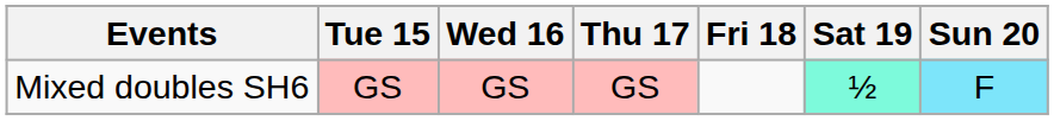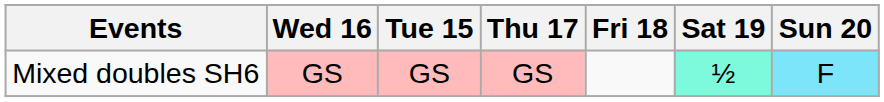 <table class="wikitable" style="margin:0.5em auto; font-size:90%; text-align:center">
 <tr>
 <th>Events</th>
+<th>Wed 16</th>
 <th>Tue 15</th>
-<th>Wed 16</th>
 <th>Thu 17</th>
 <th>Fri 18</th>
 <th>Sat 19</th>
 <th>Sun 20</th>
 </tr>
 <tr>
 <td align="left">Mixed doubles SH6</td>
 <td bgcolor="#FFBBBB">GS</td>
 <td bgcolor="#FFBBBB">GS</td>
 <td bgcolor="#FFBBBB">GS</td>
 <td></td>
 <td bgcolor="#7DFADB">½</td>
 <td bgcolor="#7DE5FA">F</td>
 </tr>
 </table>
